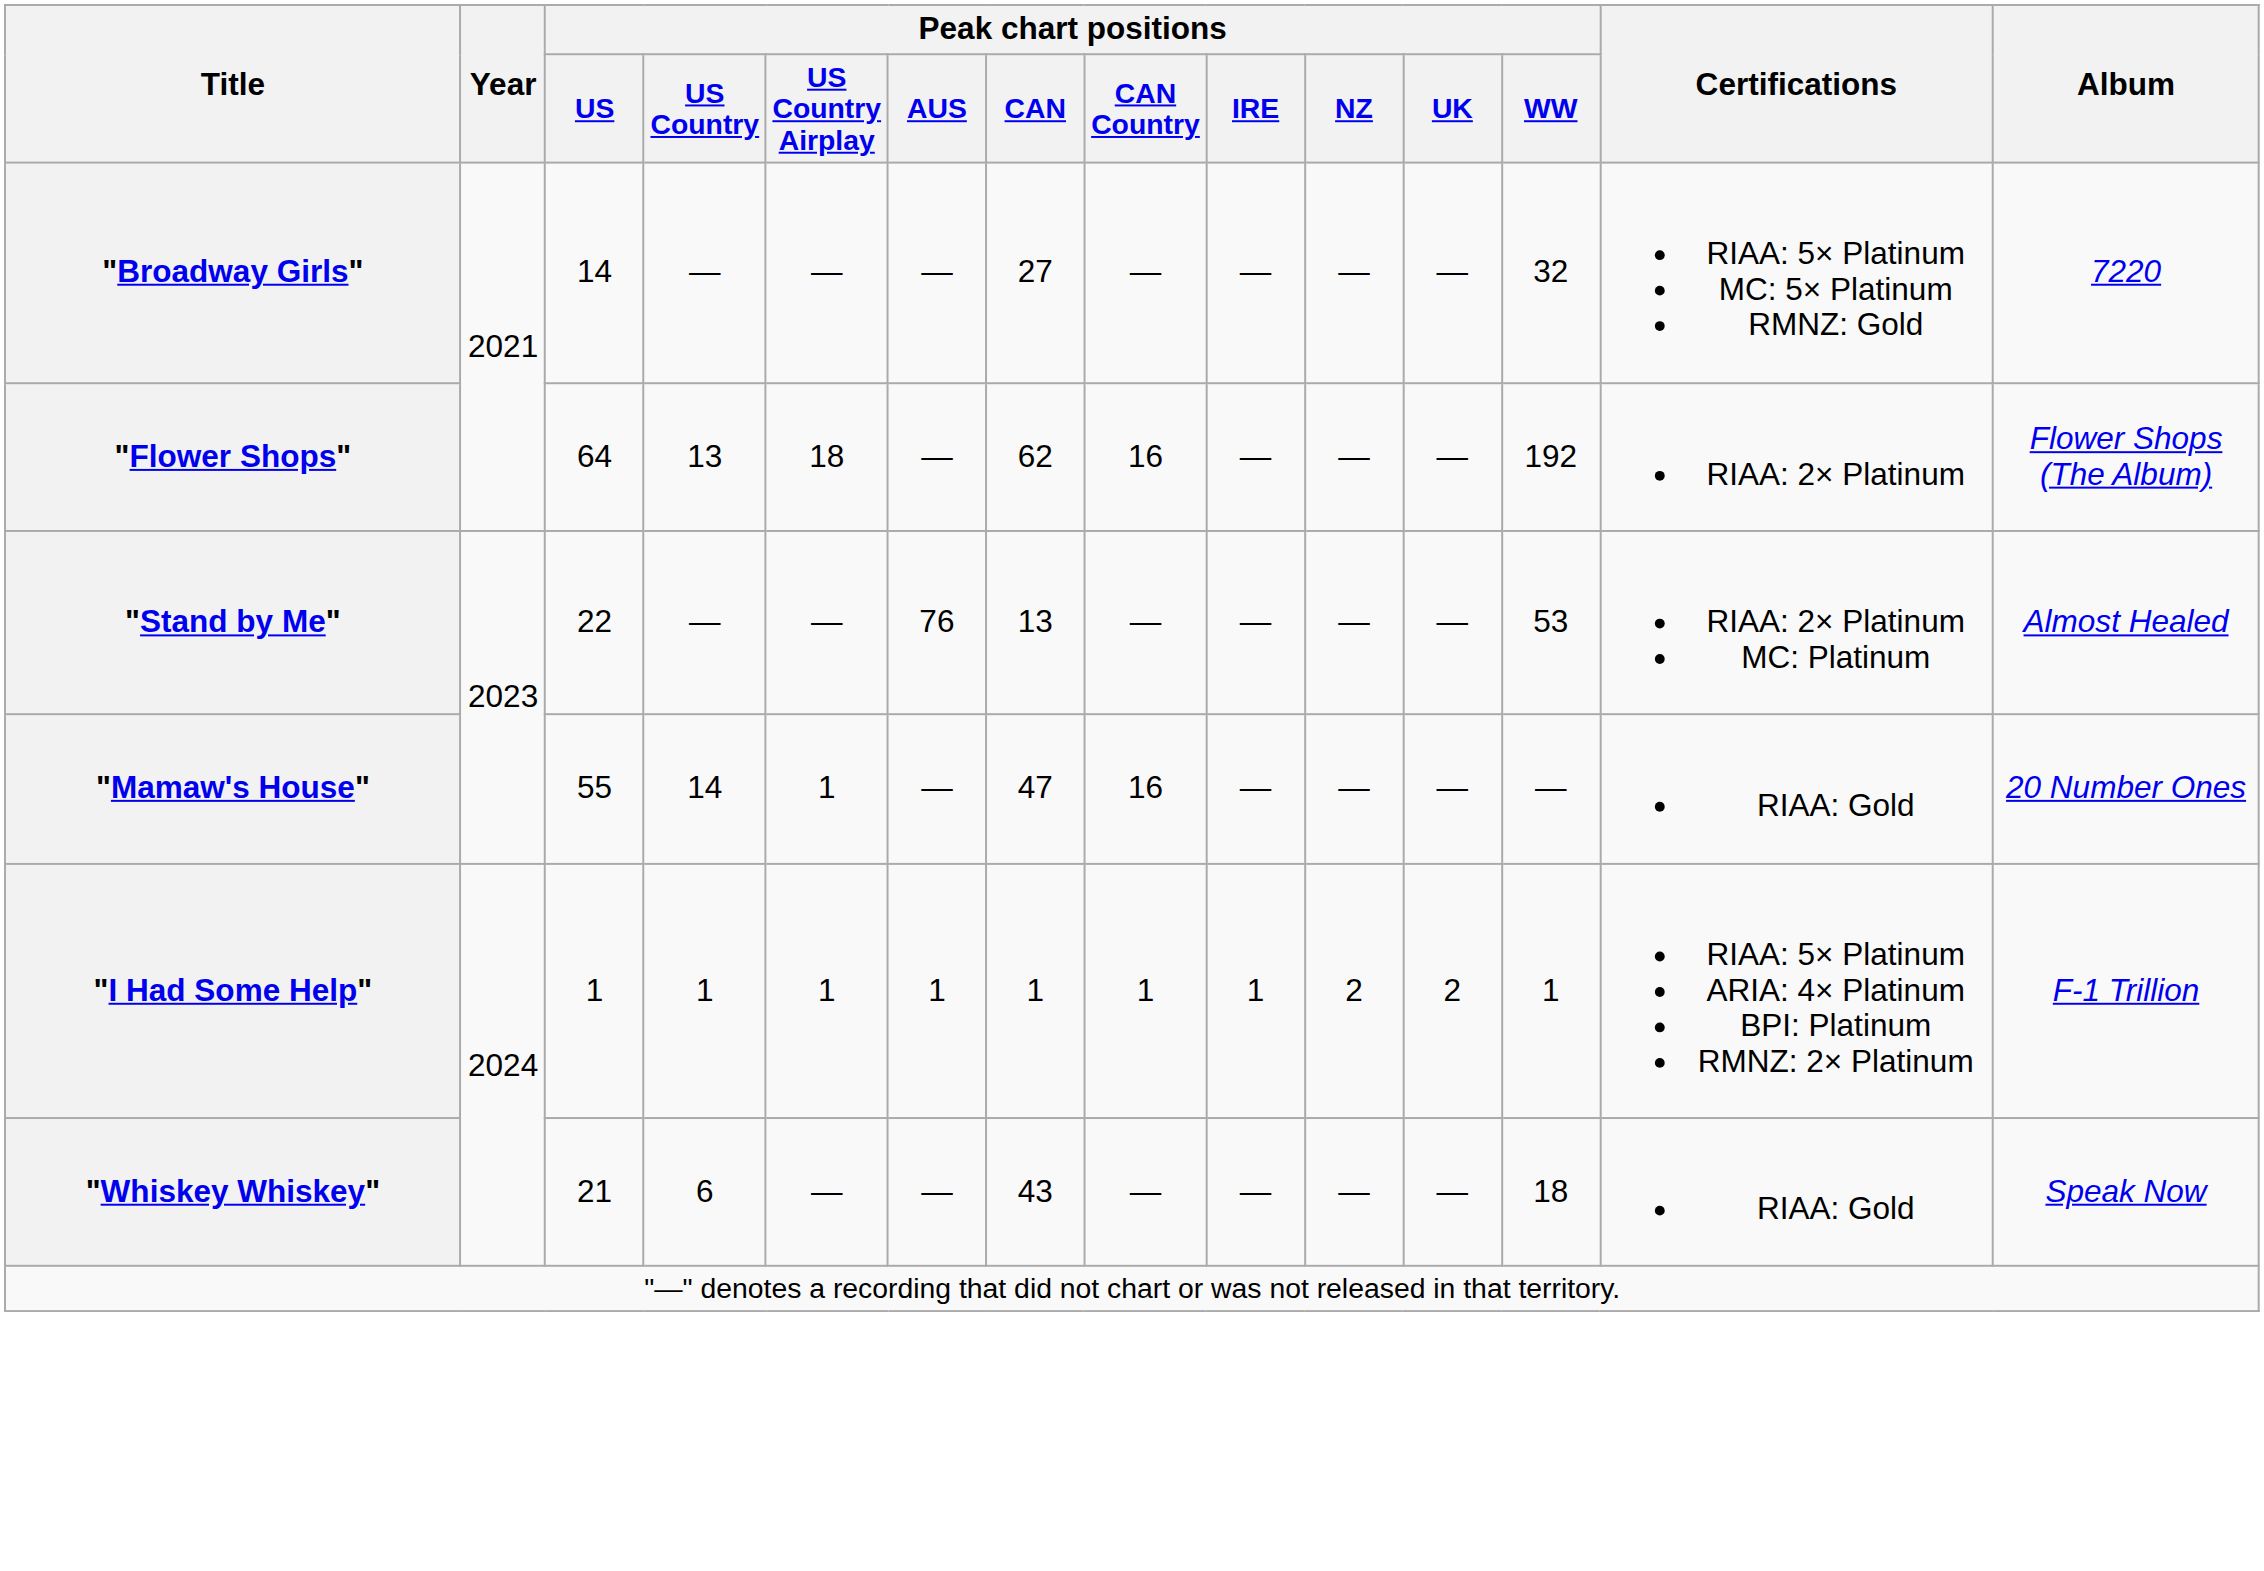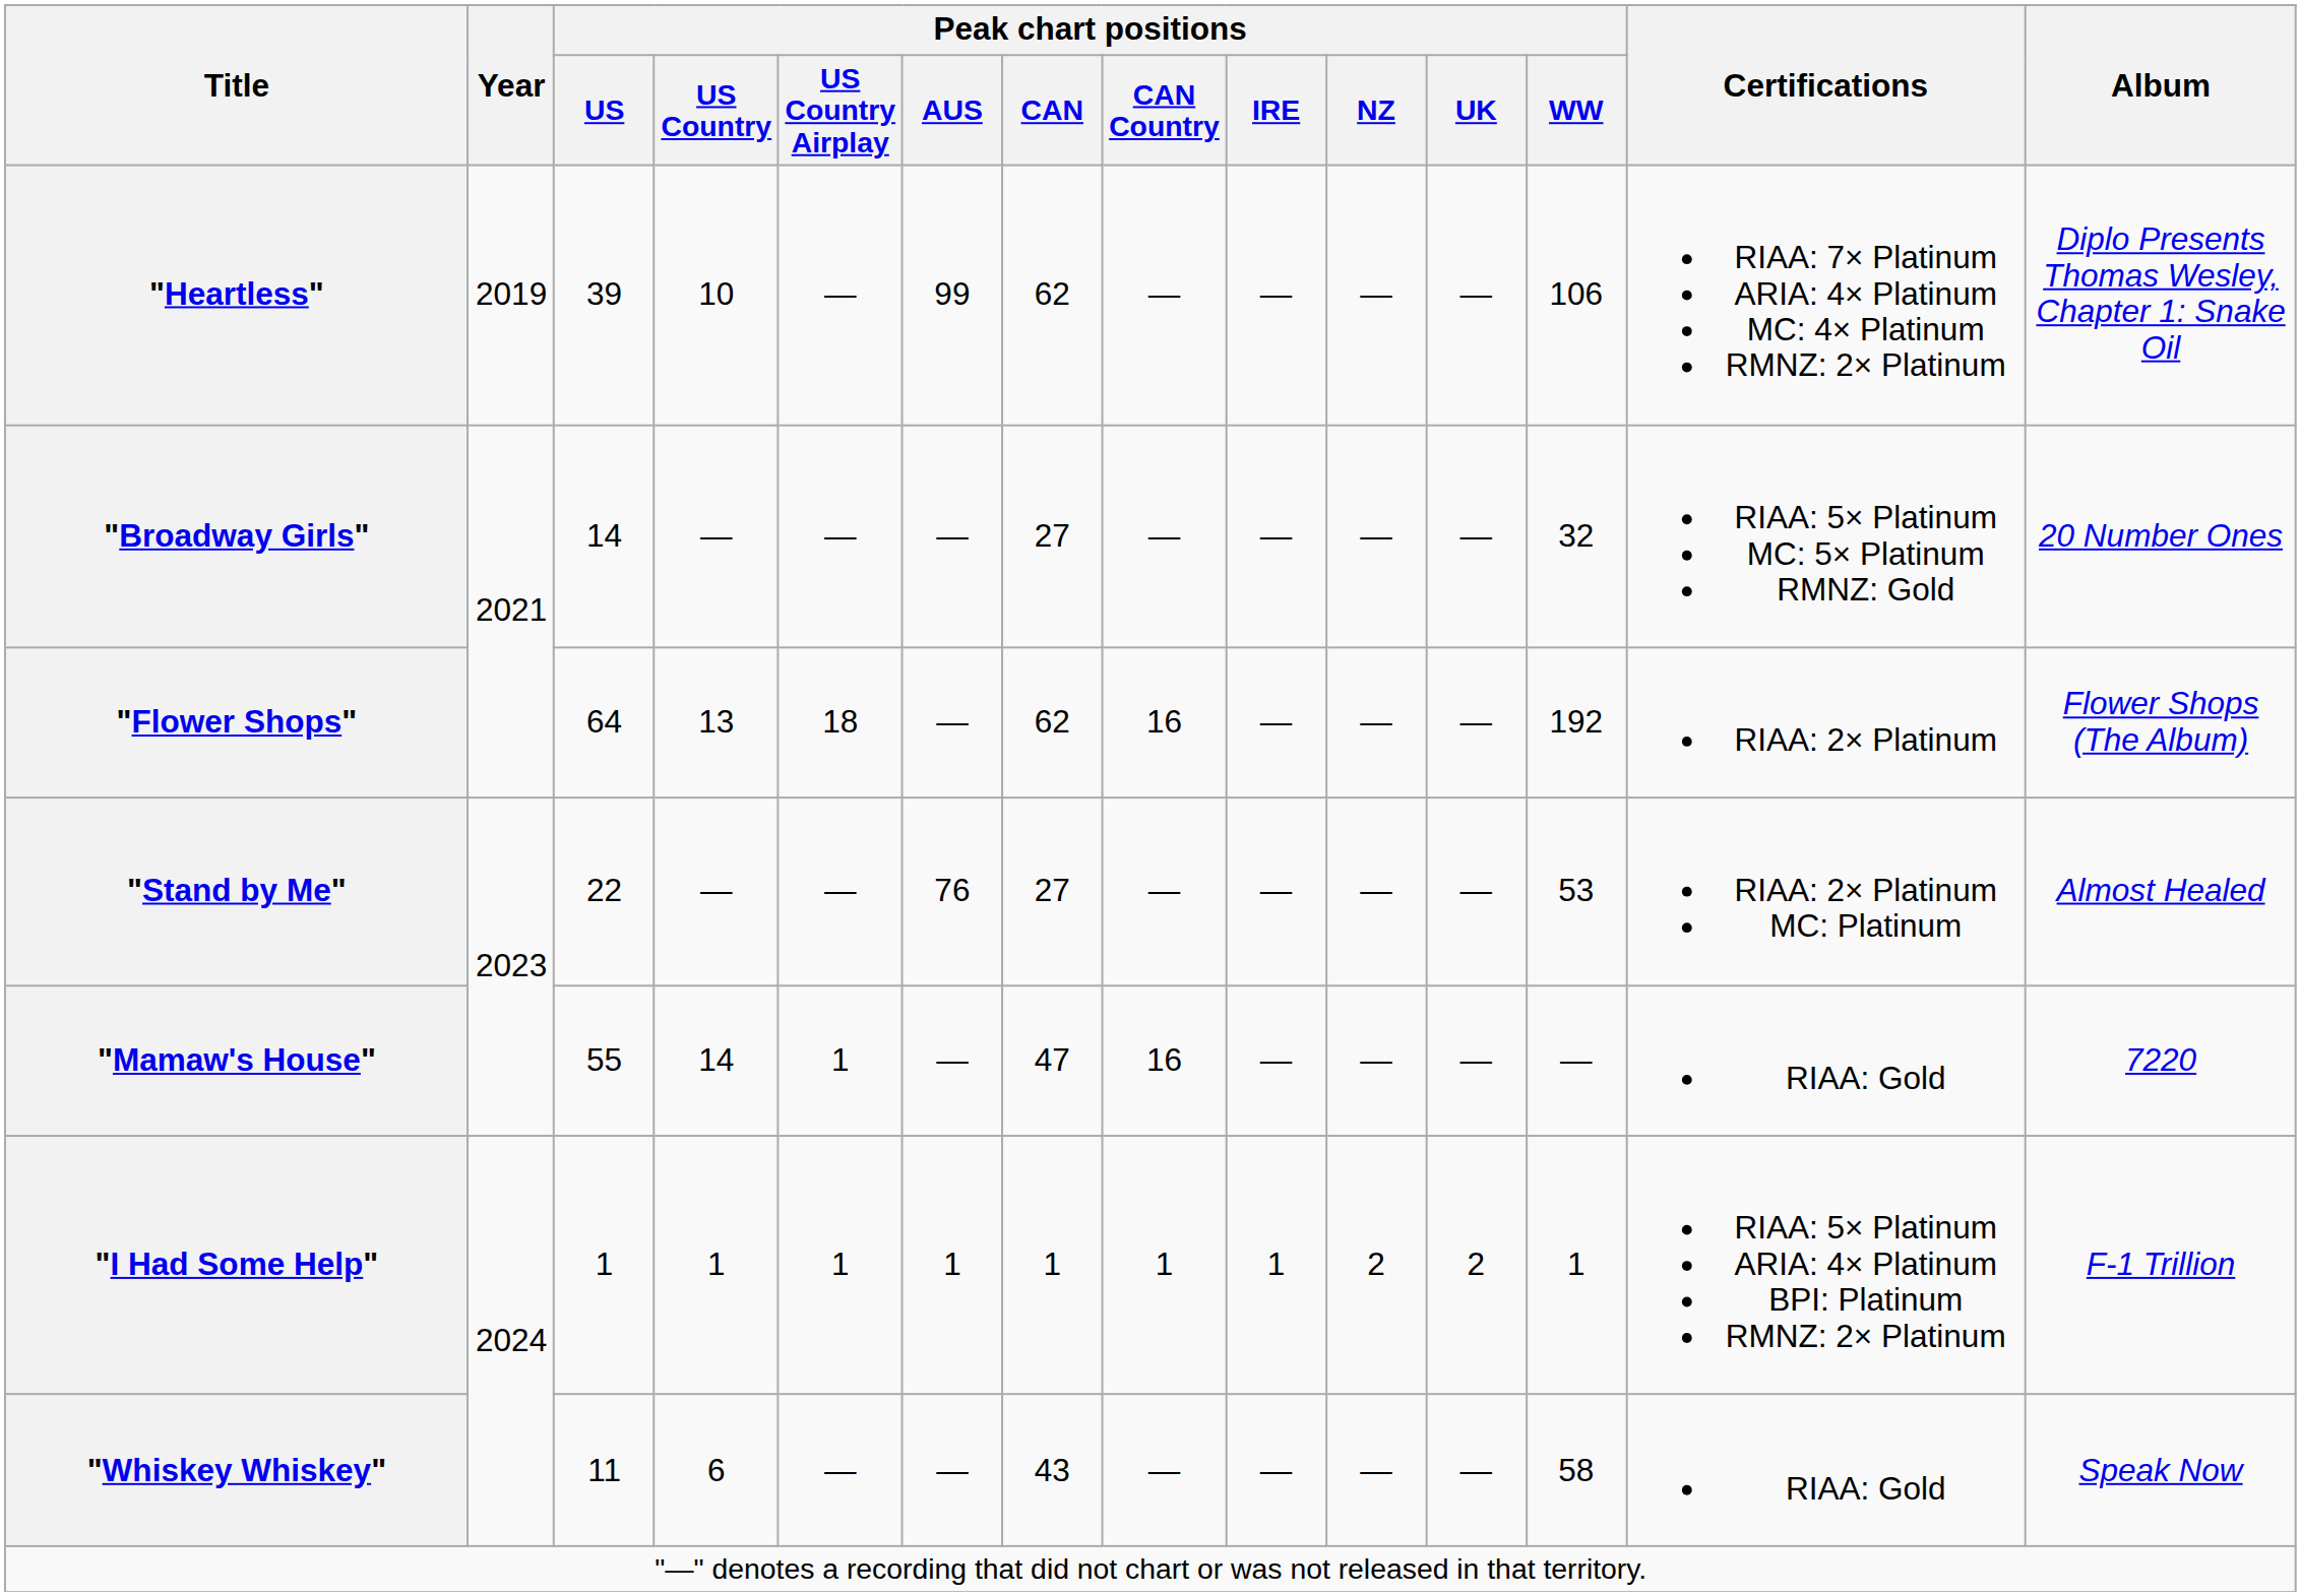 <table class="wikitable plainrowheaders" style="text-align:center;">
 <tr>
 <th scope="col" rowspan="2" style="width:14em;">Title</th>
 <th scope="col" rowspan="2">Year</th>
 <th scope="col" colspan="10">Peak chart positions</th>
 <th scope="col" rowspan="2" style="width:12em;">Certifications</th>
 <th scope="col" rowspan="2" style="width:8em;">Album</th>
 </tr>
 <tr>
 <th scope="col" style="width:3em;font-size:90%;"><a href='#'>US</a><br></th>
 <th scope="col" style="width:3em;font-size:90%;"><a href='#'>US Country</a><br></th>
 <th scope="col" style="width:3em;font-size:90%;"><a href='#'>US Country Airplay</a><br></th>
 <th scope="col" style="width:3em;font-size:90%;"><a href='#'>AUS</a><br></th>
 <th scope="col" style="width:3em;font-size:90%;"><a href='#'>CAN</a><br></th>
 <th scope="col" style="width:3em;font-size:90%;"><a href='#'>CAN Country</a><br></th>
 <th scope="col" style="width:3em;font-size:90%;"><a href='#'>IRE</a><br></th>
 <th scope="col" style="width:3em;font-size:90%;"><a href='#'>NZ</a><br></th>
 <th scope="col" style="width:3em;font-size:90%;"><a href='#'>UK</a><br></th>
 <th scope="col" style="width:3em;font-size:90%;"><a href='#'>WW</a><br></th>
 </tr>
 <tr>
+<th scope="row">"<a href='#'>Heartless</a>"<br></th>
+<td>2019</td>
+<td>39</td>
+<td>10</td>
+<td>—</td>
+<td>99</td>
+<td>62</td>
+<td>—</td>
+<td>—</td>
+<td>—</td>
+<td>—</td>
+<td>106</td>
+<td><br><ul><li>RIAA: 7× Platinum</li><li>ARIA: 4× Platinum</li><li>MC: 4× Platinum</li><li>RMNZ: 2× Platinum</li></ul></td>
+<td><em><a href='#'>Diplo Presents Thomas Wesley, Chapter 1: Snake Oil</a></em></td>
+</tr>
+<tr>
 <th scope="row">"<a href='#'>Broadway Girls</a>"<br></th>
 <td rowspan="2">2021</td>
 <td>14</td>
 <td>—</td>
 <td>—</td>
 <td>—</td>
 <td>27</td>
 <td>—</td>
 <td>—</td>
 <td>—</td>
 <td>—</td>
 <td>32</td>
 <td><br><ul><li>RIAA: 5× Platinum</li><li>MC: 5× Platinum</li><li>RMNZ: Gold</li></ul></td>
-<td><em><a href='#'>7220</a></em></td>
+<td><em><a href='#'>20 Number Ones</a></em></td>
 </tr>
 <tr>
 <th scope="row">"<a href='#'>Flower Shops</a>"<br></th>
 <td>64</td>
 <td>13</td>
 <td>18</td>
 <td>—</td>
 <td>62</td>
 <td>16</td>
 <td>—</td>
 <td>—</td>
 <td>—</td>
 <td>192</td>
 <td><br><ul><li>RIAA: 2× Platinum</li></ul></td>
 <td><em><a href='#'>Flower Shops (The Album)</a></em></td>
 </tr>
 <tr>
 <th scope="row">"<a href='#'>Stand by Me</a>"<br></th>
 <td rowspan="2">2023</td>
 <td>22</td>
 <td>—</td>
 <td>—</td>
 <td>76</td>
-<td>13</td>
+<td>27</td>
 <td>—</td>
 <td>—</td>
 <td>—</td>
 <td>—</td>
 <td>53</td>
 <td><br><ul><li>RIAA: 2× Platinum</li><li>MC: Platinum</li></ul></td>
 <td><em><a href='#'>Almost Healed</a></em></td>
 </tr>
 <tr>
 <th scope="row">"<a href='#'>Mamaw's House</a>"<br></th>
 <td>55</td>
 <td>14</td>
 <td>1</td>
 <td>—</td>
 <td>47</td>
 <td>16</td>
 <td>—</td>
 <td>—</td>
 <td>—</td>
 <td>—</td>
 <td><br><ul><li>RIAA: Gold</li></ul></td>
-<td><em><a href='#'>20 Number Ones</a></em></td>
+<td><em><a href='#'>7220</a></em></td>
 </tr>
 <tr>
 <th scope="row">"<a href='#'>I Had Some Help</a>"<br></th>
 <td rowspan="2">2024</td>
 <td>1</td>
 <td>1</td>
 <td>1</td>
 <td>1</td>
 <td>1</td>
 <td>1</td>
 <td>1</td>
 <td>2</td>
 <td>2</td>
 <td>1</td>
 <td><br><ul><li>RIAA: 5× Platinum</li><li>ARIA: 4× Platinum</li><li>BPI: Platinum</li><li>RMNZ: 2× Platinum</li></ul></td>
 <td><em><a href='#'>F-1 Trillion</a></em></td>
 </tr>
 <tr>
 <th scope="row">"<a href='#'>Whiskey Whiskey</a>"<br></th>
-<td>21</td>
+<td>11</td>
 <td>6</td>
 <td>—</td>
 <td>—</td>
 <td>43</td>
 <td>—</td>
 <td>—</td>
 <td>—</td>
 <td>—</td>
-<td>18</td>
+<td>58</td>
 <td><br><ul><li>RIAA: Gold</li></ul></td>
 <td><em><a href='#'>Speak Now</a></em></td>
 </tr>
 <tr>
 <td colspan="14" style="font-size:90%">"—" denotes a recording that did not chart or was not released in that territory.</td>
 </tr>
 </table>
